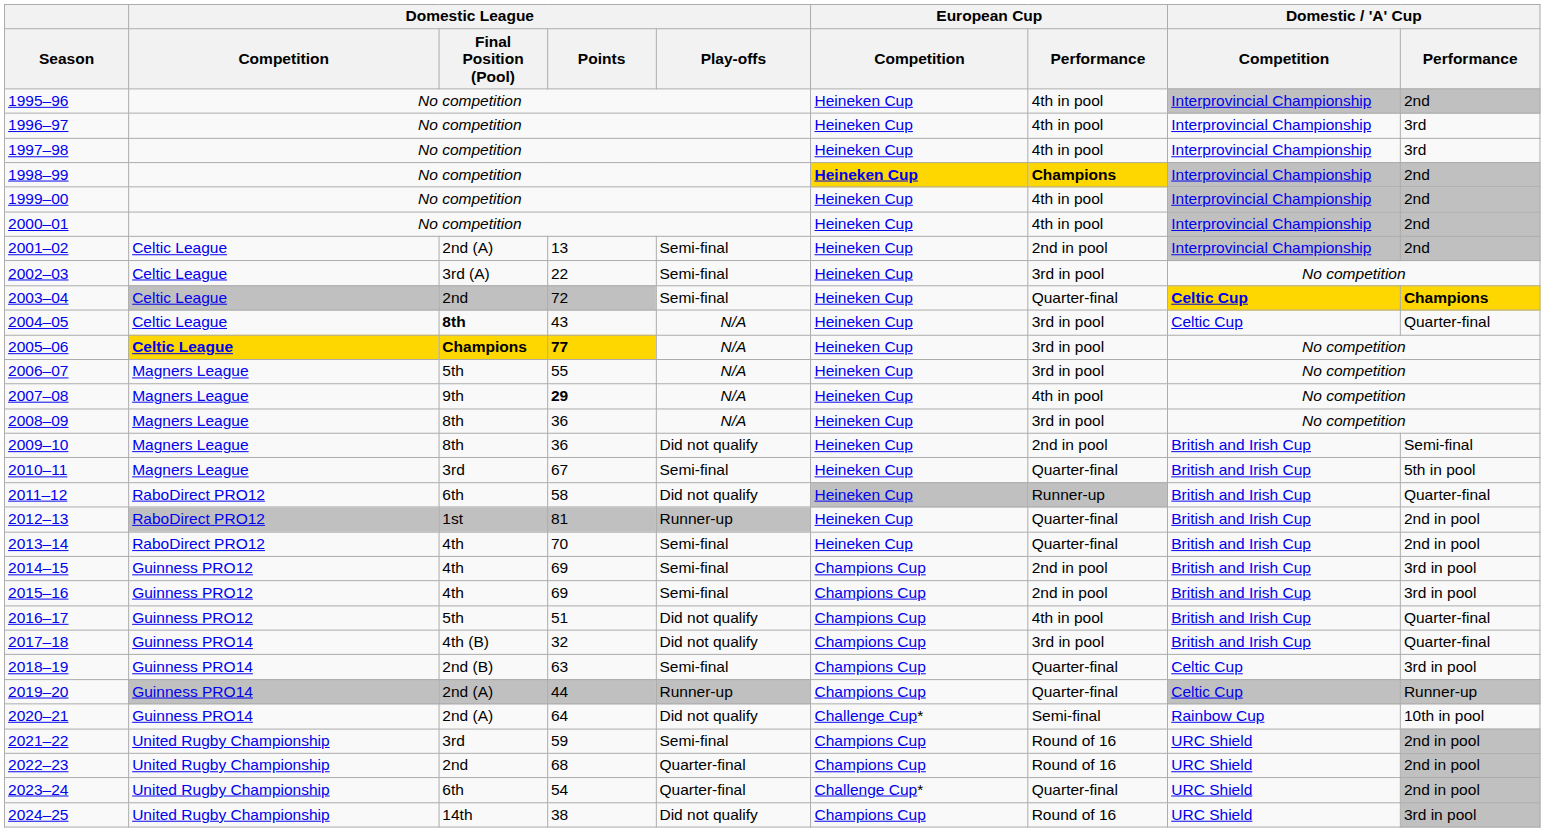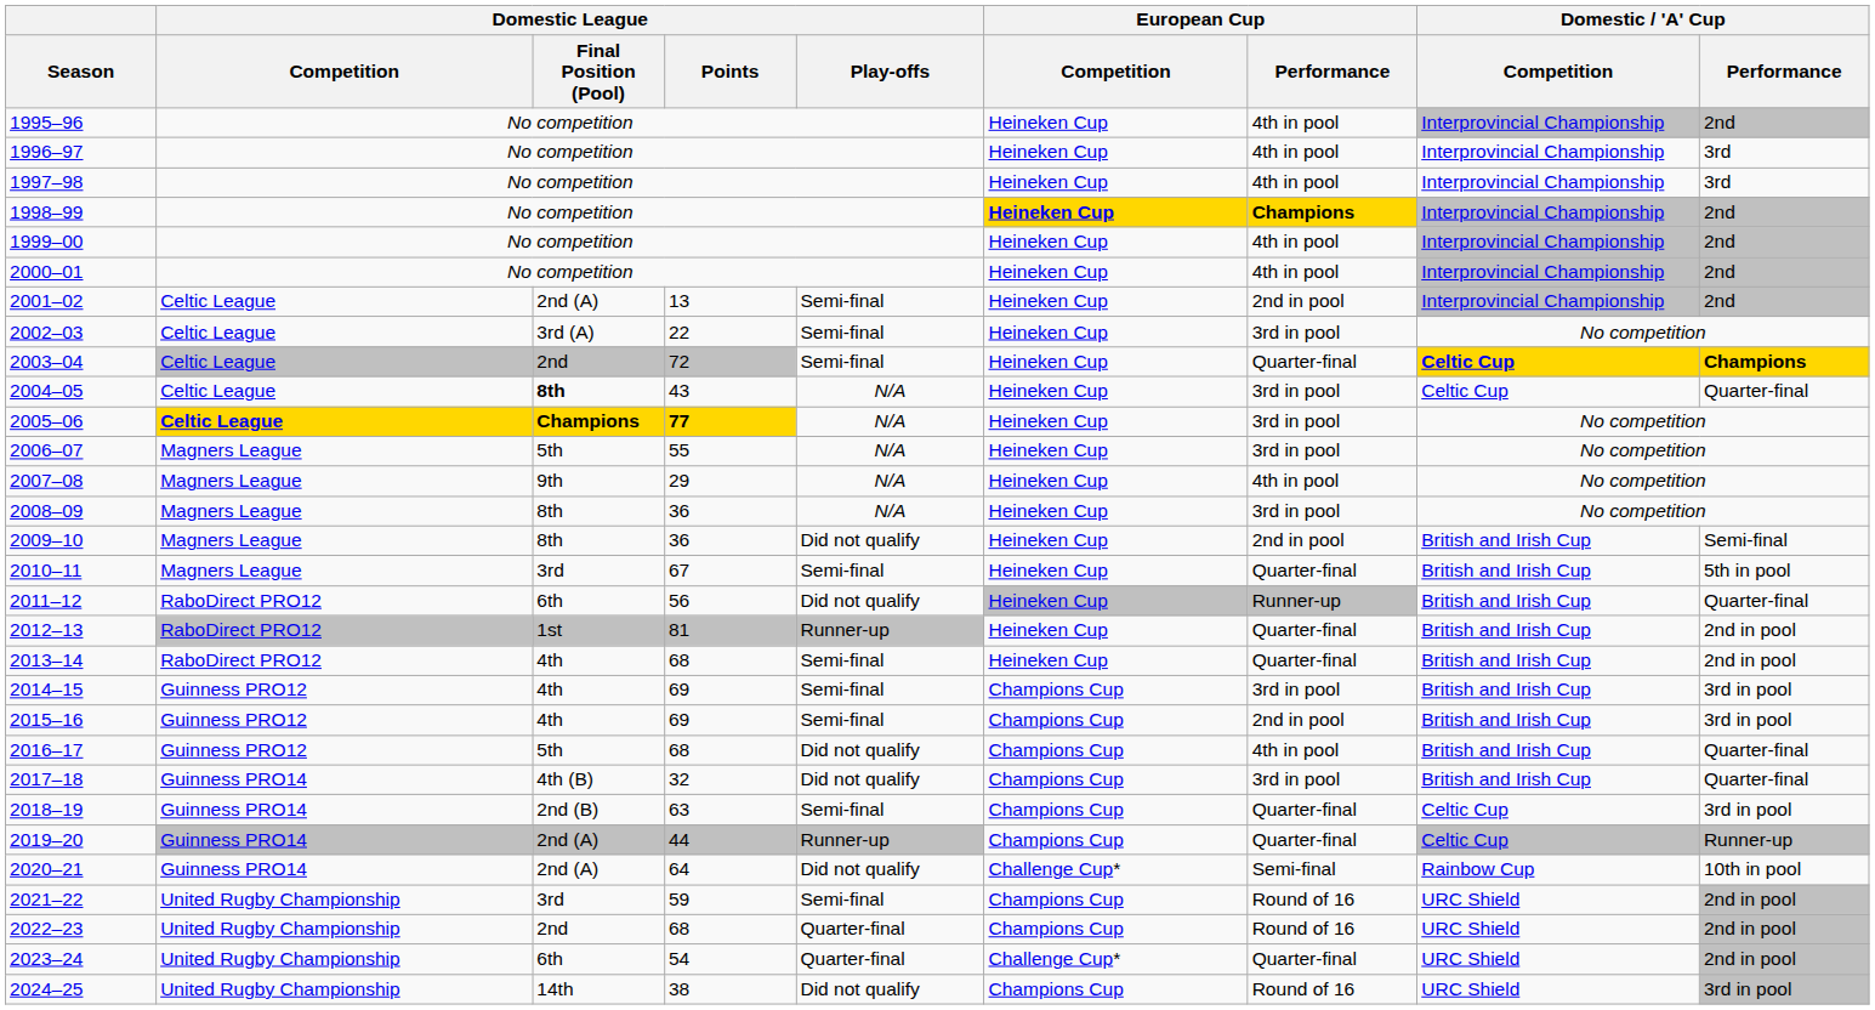 <table class="wikitable" style="margin:auto; width:100%;">
 <tr>
 <th colspan="1"></th>
 <th colspan="4">Domestic League</th>
 <th colspan="2">European Cup</th>
 <th colspan="2">Domestic / 'A' Cup</th>
 </tr>
 <tr>
 <th style="text-align:center; width:8%;">Season</th>
 <th style="text-align:center; width:20%;">Competition</th>
 <th style="text-align:center; width:7%;">Final Position (Pool)</th>
 <th style="text-align:center; width:7%;">Points</th>
 <th style="text-align:center; width:10%;">Play-offs</th>
 <th style="text-align:center; width:14%;">Competition</th>
 <th style="text-align:center; width:9%;">Performance</th>
 <th style="text-align:center; width:15%;">Competition</th>
 <th style="text-align:center; width:9%;">Performance</th>
 </tr>
 <tr>
 <td><a href='#'>1995–96</a></td>
 <td style="text-align:center" colspan=4><em>No competition </em></td>
 <td><a href='#'>Heineken Cup</a></td>
 <td>4th in pool</td>
 <td style="background: silver"><a href='#'>Interprovincial Championship</a></td>
 <td style="background: silver">2nd</td>
 </tr>
 <tr>
 <td><a href='#'>1996–97</a></td>
 <td style="text-align:center" colspan=4><em>No competition </em></td>
 <td><a href='#'>Heineken Cup</a></td>
 <td>4th in pool</td>
 <td><a href='#'>Interprovincial Championship</a></td>
 <td>3rd</td>
 </tr>
 <tr>
 <td><a href='#'>1997–98</a></td>
 <td style="text-align:center" colspan=4><em>No competition </em></td>
 <td><a href='#'>Heineken Cup</a></td>
 <td>4th in pool</td>
 <td><a href='#'>Interprovincial Championship</a></td>
 <td>3rd</td>
 </tr>
 <tr>
 <td><a href='#'>1998–99</a></td>
 <td style="text-align:center" colspan=4><em>No competition </em></td>
 <td style="background: gold"><strong><a href='#'>Heineken Cup</a></strong></td>
 <td style="background: gold"><strong>Champions</strong></td>
 <td style="background: silver"><a href='#'>Interprovincial Championship</a></td>
 <td style="background: silver">2nd</td>
 </tr>
 <tr>
 <td><a href='#'>1999–00</a></td>
 <td style="text-align:center" colspan=4><em>No competition </em></td>
 <td><a href='#'>Heineken Cup</a></td>
 <td>4th in pool</td>
 <td style="background: silver"><a href='#'>Interprovincial Championship</a></td>
 <td style="background: silver">2nd</td>
 </tr>
 <tr>
 <td><a href='#'>2000–01</a></td>
 <td style="text-align:center" colspan=4><em>No competition </em></td>
 <td><a href='#'>Heineken Cup</a></td>
 <td>4th in pool</td>
 <td style="background: silver"><a href='#'>Interprovincial Championship</a></td>
 <td style="background: silver">2nd</td>
 </tr>
 <tr>
 <td><a href='#'>2001–02</a></td>
 <td><a href='#'>Celtic League</a></td>
 <td>2nd (A)</td>
 <td>13</td>
 <td>Semi-final</td>
 <td><a href='#'>Heineken Cup</a></td>
 <td>2nd in pool</td>
 <td style="background: silver"><a href='#'>Interprovincial Championship</a></td>
 <td style="background: silver">2nd</td>
 </tr>
 <tr>
 <td><a href='#'>2002–03</a></td>
 <td><a href='#'>Celtic League</a></td>
 <td>3rd (A)</td>
 <td>22</td>
 <td>Semi-final</td>
 <td><a href='#'>Heineken Cup</a></td>
 <td>3rd in pool</td>
 <td style="text-align:center" colspan=2><em>No competition </em></td>
 </tr>
 <tr>
 <td><a href='#'>2003–04</a></td>
 <td style="background: silver"><a href='#'>Celtic League</a></td>
 <td style="background: silver">2nd</td>
 <td style="background: silver">72</td>
 <td>Semi-final</td>
 <td><a href='#'>Heineken Cup</a></td>
 <td>Quarter-final</td>
 <td style="background: gold"><strong><a href='#'>Celtic Cup</a></strong></td>
 <td style="background: gold"><strong>Champions</strong></td>
 </tr>
 <tr>
 <td><a href='#'>2004–05</a></td>
 <td><a href='#'>Celtic League</a></td>
 <td><strong>8th</strong></td>
 <td>43</td>
 <td style="text-align:center"><em>N/A</em></td>
 <td><a href='#'>Heineken Cup</a></td>
 <td>3rd in pool</td>
 <td><a href='#'>Celtic Cup</a></td>
 <td>Quarter-final</td>
 </tr>
 <tr>
 <td><a href='#'>2005–06</a></td>
 <td style="background: gold"><strong><a href='#'>Celtic League</a></strong></td>
 <td style="background: gold"><strong>Champions</strong></td>
 <td style="background: gold"><strong>77</strong></td>
 <td style="text-align:center"><em>N/A</em></td>
 <td><a href='#'>Heineken Cup</a></td>
 <td>3rd in pool</td>
 <td style="text-align:center" colspan=2><em>No competition </em></td>
 </tr>
 <tr>
 <td><a href='#'>2006–07</a></td>
 <td><a href='#'>Magners League</a></td>
 <td>5th</td>
 <td>55</td>
 <td style="text-align:center"><em>N/A</em></td>
 <td><a href='#'>Heineken Cup</a></td>
 <td>3rd in pool</td>
 <td style="text-align:center" colspan=2><em>No competition </em></td>
 </tr>
 <tr>
 <td><a href='#'>2007–08</a></td>
 <td><a href='#'>Magners League</a></td>
 <td>9th</td>
-<td><strong>29</strong></td>
+<td>29</td>
 <td style="text-align:center"><em>N/A</em></td>
 <td><a href='#'>Heineken Cup</a></td>
 <td>4th in pool</td>
 <td style="text-align:center" colspan=2><em>No competition </em></td>
 </tr>
 <tr>
 <td><a href='#'>2008–09</a></td>
 <td><a href='#'>Magners League</a></td>
 <td>8th</td>
 <td>36</td>
 <td style="text-align:center"><em>N/A</em></td>
 <td><a href='#'>Heineken Cup</a></td>
 <td>3rd in pool</td>
 <td style="text-align:center" colspan=2><em>No competition </em></td>
 </tr>
 <tr>
 <td><a href='#'>2009–10</a></td>
 <td><a href='#'>Magners League</a></td>
 <td>8th</td>
 <td>36</td>
 <td>Did not qualify</td>
 <td><a href='#'>Heineken Cup</a></td>
 <td>2nd in pool</td>
 <td><a href='#'>British and Irish Cup</a></td>
 <td>Semi-final</td>
 </tr>
 <tr>
 <td><a href='#'>2010–11</a></td>
 <td><a href='#'>Magners League</a></td>
 <td>3rd</td>
 <td>67</td>
 <td>Semi-final</td>
 <td><a href='#'>Heineken Cup</a></td>
 <td>Quarter-final</td>
 <td><a href='#'>British and Irish Cup</a></td>
 <td>5th in pool</td>
 </tr>
 <tr>
 <td><a href='#'>2011–12</a></td>
 <td><a href='#'>RaboDirect PRO12</a></td>
 <td>6th</td>
-<td>58</td>
+<td>56</td>
 <td>Did not qualify</td>
 <td style="background: silver"><a href='#'>Heineken Cup</a></td>
 <td style="background: silver">Runner-up</td>
 <td><a href='#'>British and Irish Cup</a></td>
 <td>Quarter-final</td>
 </tr>
 <tr>
 <td><a href='#'>2012–13</a></td>
 <td style="background: silver"><a href='#'>RaboDirect PRO12</a></td>
 <td style="background: silver">1st</td>
 <td style="background: silver">81</td>
 <td style="background: silver">Runner-up</td>
 <td><a href='#'>Heineken Cup</a></td>
 <td>Quarter-final</td>
 <td><a href='#'>British and Irish Cup</a></td>
 <td>2nd in pool</td>
 </tr>
 <tr>
 <td><a href='#'>2013–14</a></td>
 <td><a href='#'>RaboDirect PRO12</a></td>
 <td>4th</td>
-<td>70</td>
+<td>68</td>
 <td>Semi-final</td>
 <td><a href='#'>Heineken Cup</a></td>
 <td>Quarter-final</td>
 <td><a href='#'>British and Irish Cup</a></td>
 <td>2nd in pool</td>
 </tr>
 <tr>
 <td><a href='#'>2014–15</a></td>
 <td><a href='#'>Guinness PRO12</a></td>
 <td>4th</td>
 <td>69</td>
 <td>Semi-final</td>
 <td><a href='#'>Champions Cup</a></td>
-<td>2nd in pool</td>
+<td>3rd in pool</td>
 <td><a href='#'>British and Irish Cup</a></td>
 <td>3rd in pool</td>
 </tr>
 <tr>
 <td><a href='#'>2015–16</a></td>
 <td><a href='#'>Guinness PRO12</a></td>
 <td>4th</td>
 <td>69</td>
 <td>Semi-final</td>
 <td><a href='#'>Champions Cup</a></td>
 <td>2nd in pool</td>
 <td><a href='#'>British and Irish Cup</a></td>
 <td>3rd in pool</td>
 </tr>
 <tr>
 <td><a href='#'>2016–17</a></td>
 <td><a href='#'>Guinness PRO12</a></td>
 <td>5th</td>
-<td>51</td>
+<td>68</td>
 <td>Did not qualify</td>
 <td><a href='#'>Champions Cup</a></td>
 <td>4th in pool</td>
 <td><a href='#'>British and Irish Cup</a></td>
 <td>Quarter-final</td>
 </tr>
 <tr>
 <td><a href='#'>2017–18</a></td>
 <td><a href='#'>Guinness PRO14</a></td>
 <td>4th (B)</td>
 <td>32</td>
 <td>Did not qualify</td>
 <td><a href='#'>Champions Cup</a></td>
 <td>3rd in pool</td>
 <td><a href='#'>British and Irish Cup</a></td>
 <td>Quarter-final</td>
 </tr>
 <tr>
 <td><a href='#'>2018–19</a></td>
 <td><a href='#'>Guinness PRO14</a></td>
 <td>2nd (B)</td>
 <td>63</td>
 <td>Semi-final</td>
 <td><a href='#'>Champions Cup</a></td>
 <td>Quarter-final</td>
 <td><a href='#'>Celtic Cup</a></td>
 <td>3rd in pool</td>
 </tr>
 <tr>
 <td><a href='#'>2019–20</a></td>
 <td style="background: silver"><a href='#'>Guinness PRO14</a></td>
 <td style="background: silver">2nd (A)</td>
 <td style="background: silver">44</td>
 <td style="background: silver">Runner-up</td>
 <td><a href='#'>Champions Cup</a></td>
 <td>Quarter-final</td>
 <td style="background: silver"><a href='#'>Celtic Cup</a></td>
 <td style="background: silver">Runner-up</td>
 </tr>
 <tr>
 <td><a href='#'>2020–21</a></td>
 <td><a href='#'>Guinness PRO14</a></td>
 <td>2nd (A)</td>
 <td>64</td>
 <td>Did not qualify</td>
 <td><a href='#'>Challenge Cup</a>*</td>
 <td>Semi-final</td>
 <td><a href='#'>Rainbow Cup</a></td>
 <td>10th in pool</td>
 </tr>
 <tr>
 <td><a href='#'>2021–22</a></td>
 <td><a href='#'>United Rugby Championship</a></td>
 <td>3rd</td>
 <td>59</td>
 <td>Semi-final</td>
 <td><a href='#'>Champions Cup</a></td>
 <td>Round of 16</td>
 <td><a href='#'>URC Shield</a></td>
 <td style="background: silver">2nd in pool</td>
 </tr>
 <tr>
 <td><a href='#'>2022–23</a></td>
 <td><a href='#'>United Rugby Championship</a></td>
 <td>2nd</td>
 <td>68</td>
 <td>Quarter-final</td>
 <td><a href='#'>Champions Cup</a></td>
 <td>Round of 16</td>
 <td><a href='#'>URC Shield</a></td>
 <td style="background: silver">2nd in pool</td>
 </tr>
 <tr>
 <td><a href='#'>2023–24</a></td>
 <td><a href='#'>United Rugby Championship</a></td>
 <td>6th</td>
 <td>54</td>
 <td>Quarter-final</td>
 <td><a href='#'>Challenge Cup</a>*</td>
 <td>Quarter-final</td>
 <td><a href='#'>URC Shield</a></td>
 <td style="background: silver">2nd in pool</td>
 </tr>
 <tr>
 <td><a href='#'>2024–25</a></td>
 <td><a href='#'>United Rugby Championship</a></td>
 <td>14th</td>
 <td>38</td>
 <td>Did not qualify</td>
 <td><a href='#'>Champions Cup</a></td>
 <td>Round of 16</td>
 <td><a href='#'>URC Shield</a></td>
 <td style="background: silver">3rd in pool</td>
 </tr>
 </table>
